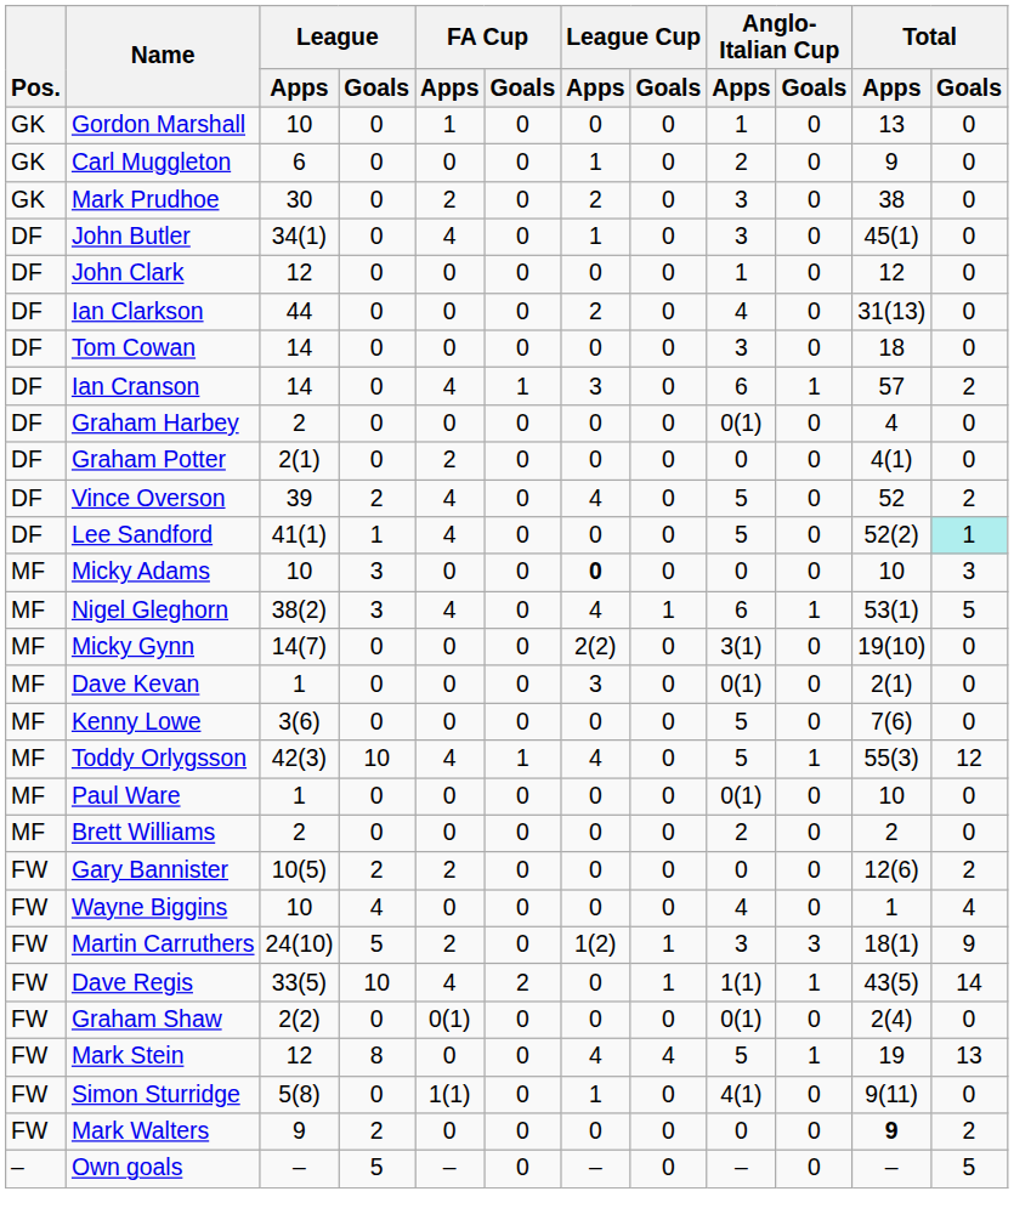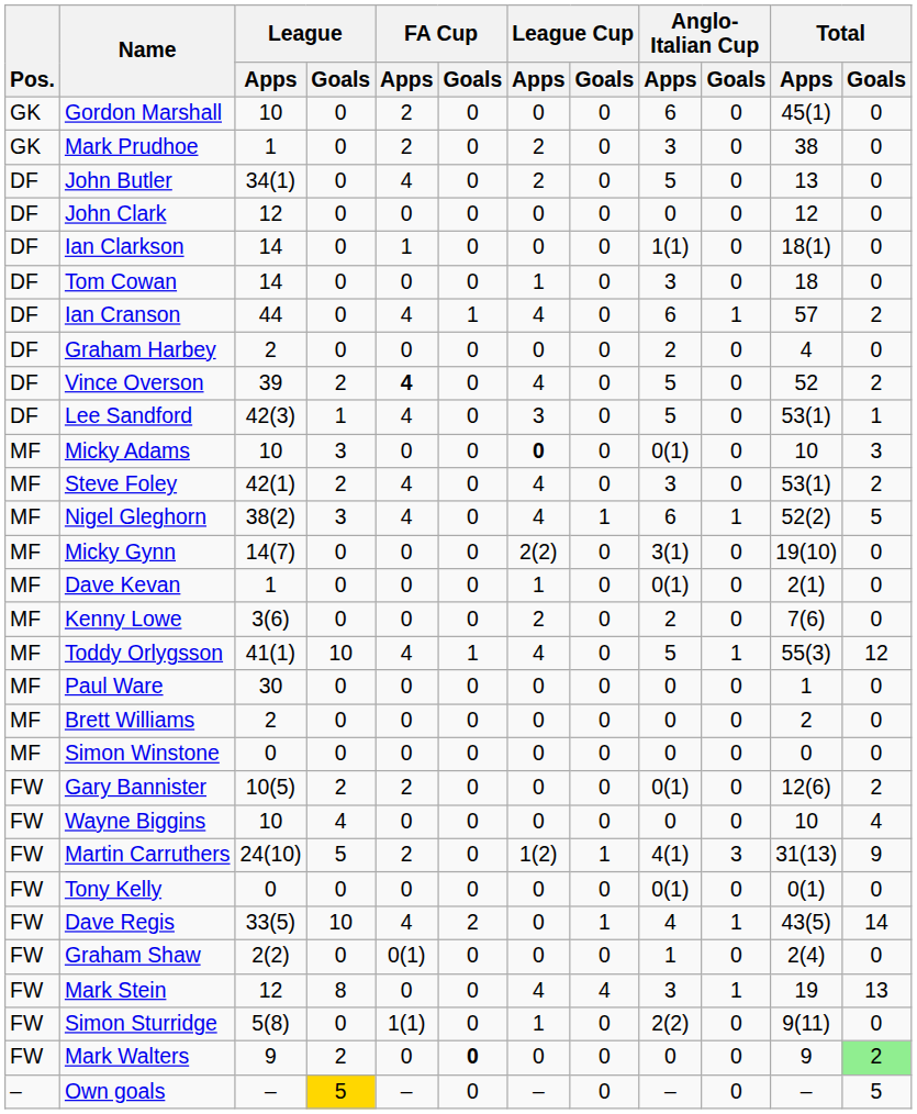 <table class="wikitable" style="text-align:center">
 <tr>
 <th rowspan="2" valign="bottom">Pos.</th>
 <th rowspan="2">Name</th>
 <th colspan="2" width="85">League</th>
 <th colspan="2" width="85">FA Cup</th>
 <th colspan="2" width="85">League Cup</th>
 <th colspan="2" width="85">Anglo-Italian Cup</th>
 <th colspan="2" width="85">Total</th>
 </tr>
 <tr>
 <th>Apps</th>
 <th>Goals</th>
 <th>Apps</th>
 <th>Goals</th>
 <th>Apps</th>
 <th>Goals</th>
 <th>Apps</th>
 <th>Goals</th>
 <th>Apps</th>
 <th>Goals</th>
 </tr>
 <tr>
 <td align="left">GK</td>
 <td align="left"> <a href='#'>Gordon Marshall</a></td>
 <td>10</td>
 <td>0</td>
-<td>1</td>
+<td>2</td>
 <td>0</td>
 <td>0</td>
 <td>0</td>
-<td>1</td>
-<td>0</td>
-<td>13</td>
-<td>0</td>
-</tr>
-<tr>
-<td align="left">GK</td>
-<td align="left"> <a href='#'>Carl Muggleton</a></td>
 <td>6</td>
 <td>0</td>
-<td>0</td>
-<td>0</td>
-<td>1</td>
-<td>0</td>
-<td>2</td>
-<td>0</td>
-<td>9</td>
+<td>45(1)</td>
 <td>0</td>
 </tr>
 <tr>
 <td align="left">GK</td>
 <td align="left"> <a href='#'>Mark Prudhoe</a></td>
-<td>30</td>
+<td>1</td>
 <td>0</td>
 <td>2</td>
 <td>0</td>
 <td>2</td>
 <td>0</td>
 <td>3</td>
 <td>0</td>
 <td>38</td>
 <td>0</td>
 </tr>
 <tr>
 <td align="left">DF</td>
 <td align="left"> <a href='#'>John Butler</a></td>
 <td>34(1)</td>
 <td>0</td>
 <td>4</td>
 <td>0</td>
-<td>1</td>
+<td>2</td>
 <td>0</td>
-<td>3</td>
+<td>5</td>
 <td>0</td>
-<td>45(1)</td>
+<td>13</td>
 <td>0</td>
 </tr>
 <tr>
 <td align="left">DF</td>
 <td align="left"> <a href='#'>John Clark</a></td>
 <td>12</td>
 <td>0</td>
 <td>0</td>
 <td>0</td>
 <td>0</td>
 <td>0</td>
-<td>1</td>
+<td>0</td>
 <td>0</td>
 <td>12</td>
 <td>0</td>
 </tr>
 <tr>
 <td align="left">DF</td>
 <td align="left"> <a href='#'>Ian Clarkson</a></td>
-<td>44</td>
+<td>14</td>
+<td>0</td>
+<td>1</td>
 <td>0</td>
 <td>0</td>
 <td>0</td>
-<td>2</td>
+<td>1(1)</td>
 <td>0</td>
-<td>4</td>
-<td>0</td>
-<td>31(13)</td>
+<td>18(1)</td>
 <td>0</td>
 </tr>
 <tr>
 <td align="left">DF</td>
 <td align="left"> <a href='#'>Tom Cowan</a></td>
 <td>14</td>
 <td>0</td>
 <td>0</td>
 <td>0</td>
-<td>0</td>
+<td>1</td>
 <td>0</td>
 <td>3</td>
 <td>0</td>
 <td>18</td>
 <td>0</td>
 </tr>
 <tr>
 <td align="left">DF</td>
 <td align="left"> <a href='#'>Ian Cranson</a></td>
-<td>14</td>
+<td>44</td>
 <td>0</td>
 <td>4</td>
 <td>1</td>
-<td>3</td>
+<td>4</td>
 <td>0</td>
 <td>6</td>
 <td>1</td>
 <td>57</td>
 <td>2</td>
 </tr>
 <tr>
 <td align="left">DF</td>
 <td align="left"> <a href='#'>Graham Harbey</a></td>
 <td>2</td>
 <td>0</td>
 <td>0</td>
 <td>0</td>
 <td>0</td>
 <td>0</td>
-<td>0(1)</td>
+<td>2</td>
 <td>0</td>
 <td>4</td>
-<td>0</td>
-</tr>
-<tr>
-<td align="left">DF</td>
-<td align="left"> <a href='#'>Graham Potter</a></td>
-<td>2(1)</td>
-<td>0</td>
-<td>2</td>
-<td>0</td>
-<td>0</td>
-<td>0</td>
-<td>0</td>
-<td>0</td>
-<td>4(1)</td>
 <td>0</td>
 </tr>
 <tr>
 <td align="left">DF</td>
 <td align="left"> <a href='#'>Vince Overson</a></td>
 <td>39</td>
 <td>2</td>
-<td>4</td>
+<td><strong>4</strong></td>
 <td>0</td>
 <td>4</td>
 <td>0</td>
 <td>5</td>
 <td>0</td>
 <td>52</td>
 <td>2</td>
 </tr>
 <tr>
 <td align="left">DF</td>
 <td align="left"> <a href='#'>Lee Sandford</a></td>
-<td>41(1)</td>
+<td>42(3)</td>
 <td>1</td>
 <td>4</td>
 <td>0</td>
-<td>0</td>
+<td>3</td>
 <td>0</td>
 <td>5</td>
 <td>0</td>
-<td>52(2)</td>
-<td style="background: paleturquoise;">1</td>
+<td>53(1)</td>
+<td>1</td>
 </tr>
 <tr>
 <td align="left">MF</td>
 <td align="left"> <a href='#'>Micky Adams</a></td>
 <td>10</td>
 <td>3</td>
 <td>0</td>
 <td>0</td>
 <td><strong>0</strong></td>
 <td>0</td>
-<td>0</td>
+<td>0(1)</td>
 <td>0</td>
 <td>10</td>
 <td>3</td>
+</tr>
+<tr>
+<td align="left">MF</td>
+<td align="left"> <a href='#'>Steve Foley</a></td>
+<td>42(1)</td>
+<td>2</td>
+<td>4</td>
+<td>0</td>
+<td>4</td>
+<td>0</td>
+<td>3</td>
+<td>0</td>
+<td>53(1)</td>
+<td>2</td>
 </tr>
 <tr>
 <td align="left">MF</td>
 <td align="left"> <a href='#'>Nigel Gleghorn</a></td>
 <td>38(2)</td>
 <td>3</td>
 <td>4</td>
 <td>0</td>
 <td>4</td>
 <td>1</td>
 <td>6</td>
 <td>1</td>
-<td>53(1)</td>
+<td>52(2)</td>
 <td>5</td>
 </tr>
 <tr>
 <td align="left">MF</td>
 <td align="left"> <a href='#'>Micky Gynn</a></td>
 <td>14(7)</td>
 <td>0</td>
 <td>0</td>
 <td>0</td>
 <td>2(2)</td>
 <td>0</td>
 <td>3(1)</td>
 <td>0</td>
 <td>19(10)</td>
 <td>0</td>
 </tr>
 <tr>
 <td align="left">MF</td>
 <td align="left"> <a href='#'>Dave Kevan</a></td>
 <td>1</td>
 <td>0</td>
 <td>0</td>
 <td>0</td>
-<td>3</td>
+<td>1</td>
 <td>0</td>
 <td>0(1)</td>
 <td>0</td>
 <td>2(1)</td>
 <td>0</td>
 </tr>
 <tr>
 <td align="left">MF</td>
 <td align="left"> <a href='#'>Kenny Lowe</a></td>
 <td>3(6)</td>
 <td>0</td>
 <td>0</td>
 <td>0</td>
+<td>2</td>
 <td>0</td>
-<td>0</td>
-<td>5</td>
+<td>2</td>
 <td>0</td>
 <td>7(6)</td>
 <td>0</td>
 </tr>
 <tr>
 <td align="left">MF</td>
 <td align="left"> <a href='#'>Toddy Orlygsson</a></td>
-<td>42(3)</td>
+<td>41(1)</td>
 <td>10</td>
 <td>4</td>
 <td>1</td>
 <td>4</td>
 <td>0</td>
 <td>5</td>
 <td>1</td>
 <td>55(3)</td>
 <td>12</td>
 </tr>
 <tr>
 <td align="left">MF</td>
 <td align="left"> <a href='#'>Paul Ware</a></td>
-<td>1</td>
+<td>30</td>
 <td>0</td>
 <td>0</td>
 <td>0</td>
 <td>0</td>
 <td>0</td>
-<td>0(1)</td>
 <td>0</td>
-<td>10</td>
+<td>0</td>
+<td>1</td>
 <td>0</td>
 </tr>
 <tr>
 <td align="left">MF</td>
 <td align="left"> <a href='#'>Brett Williams</a></td>
 <td>2</td>
 <td>0</td>
 <td>0</td>
 <td>0</td>
 <td>0</td>
 <td>0</td>
+<td>0</td>
+<td>0</td>
 <td>2</td>
 <td>0</td>
-<td>2</td>
+</tr>
+<tr>
+<td align="left">MF</td>
+<td align="left"> <a href='#'>Simon Winstone</a></td>
+<td>0</td>
+<td>0</td>
+<td>0</td>
+<td>0</td>
+<td>0</td>
+<td>0</td>
+<td>0</td>
+<td>0</td>
+<td>0</td>
 <td>0</td>
 </tr>
 <tr>
 <td align="left">FW</td>
 <td align="left"> <a href='#'>Gary Bannister</a></td>
 <td>10(5)</td>
 <td>2</td>
 <td>2</td>
 <td>0</td>
 <td>0</td>
 <td>0</td>
-<td>0</td>
+<td>0(1)</td>
 <td>0</td>
 <td>12(6)</td>
 <td>2</td>
 </tr>
 <tr>
 <td align="left">FW</td>
 <td align="left"> <a href='#'>Wayne Biggins</a></td>
 <td>10</td>
 <td>4</td>
 <td>0</td>
 <td>0</td>
 <td>0</td>
 <td>0</td>
-<td>4</td>
 <td>0</td>
-<td>1</td>
+<td>0</td>
+<td>10</td>
 <td>4</td>
 </tr>
 <tr>
 <td align="left">FW</td>
 <td align="left"> <a href='#'>Martin Carruthers</a></td>
 <td>24(10)</td>
 <td>5</td>
 <td>2</td>
 <td>0</td>
 <td>1(2)</td>
 <td>1</td>
+<td>4(1)</td>
 <td>3</td>
-<td>3</td>
-<td>18(1)</td>
+<td>31(13)</td>
 <td>9</td>
+</tr>
+<tr>
+<td align="left">FW</td>
+<td align="left"> <a href='#'>Tony Kelly</a></td>
+<td>0</td>
+<td>0</td>
+<td>0</td>
+<td>0</td>
+<td>0</td>
+<td>0</td>
+<td>0(1)</td>
+<td>0</td>
+<td>0(1)</td>
+<td>0</td>
 </tr>
 <tr>
 <td align="left">FW</td>
 <td align="left"> <a href='#'>Dave Regis</a></td>
 <td>33(5)</td>
 <td>10</td>
 <td>4</td>
 <td>2</td>
 <td>0</td>
 <td>1</td>
-<td>1(1)</td>
+<td>4</td>
 <td>1</td>
 <td>43(5)</td>
 <td>14</td>
 </tr>
 <tr>
 <td align="left">FW</td>
 <td align="left"> <a href='#'>Graham Shaw</a></td>
 <td>2(2)</td>
 <td>0</td>
 <td>0(1)</td>
 <td>0</td>
 <td>0</td>
 <td>0</td>
-<td>0(1)</td>
+<td>1</td>
 <td>0</td>
 <td>2(4)</td>
 <td>0</td>
 </tr>
 <tr>
 <td align="left">FW</td>
 <td align="left"> <a href='#'>Mark Stein</a></td>
 <td>12</td>
 <td>8</td>
 <td>0</td>
 <td>0</td>
 <td>4</td>
 <td>4</td>
-<td>5</td>
+<td>3</td>
 <td>1</td>
 <td>19</td>
 <td>13</td>
 </tr>
 <tr>
 <td align="left">FW</td>
 <td align="left"> <a href='#'>Simon Sturridge</a></td>
 <td>5(8)</td>
 <td>0</td>
 <td>1(1)</td>
 <td>0</td>
 <td>1</td>
 <td>0</td>
-<td>4(1)</td>
+<td>2(2)</td>
 <td>0</td>
 <td>9(11)</td>
 <td>0</td>
 </tr>
 <tr>
 <td align="left">FW</td>
 <td align="left"> <a href='#'>Mark Walters</a></td>
 <td>9</td>
 <td>2</td>
 <td>0</td>
+<td><strong>0</strong></td>
 <td>0</td>
 <td>0</td>
 <td>0</td>
 <td>0</td>
-<td>0</td>
-<td><strong>9</strong></td>
-<td>2</td>
+<td>9</td>
+<td style="background: lightgreen;">2</td>
 </tr>
 <tr>
 <td align="left">–</td>
 <td align="left"><a href='#'>Own goals</a></td>
 <td>–</td>
-<td>5</td>
+<td style="background: gold;">5</td>
 <td>–</td>
 <td>0</td>
 <td>–</td>
 <td>0</td>
 <td>–</td>
 <td>0</td>
 <td>–</td>
 <td>5</td>
 </tr>
 </table>
